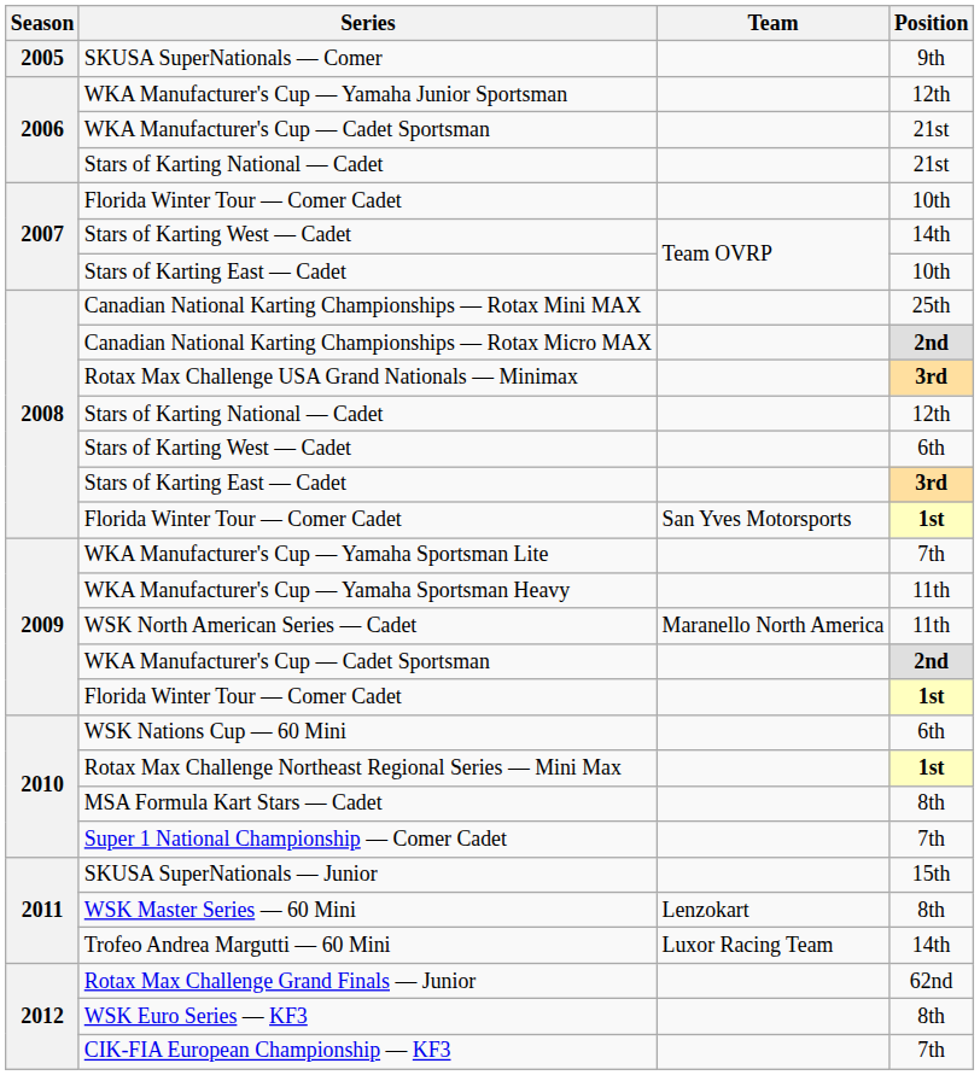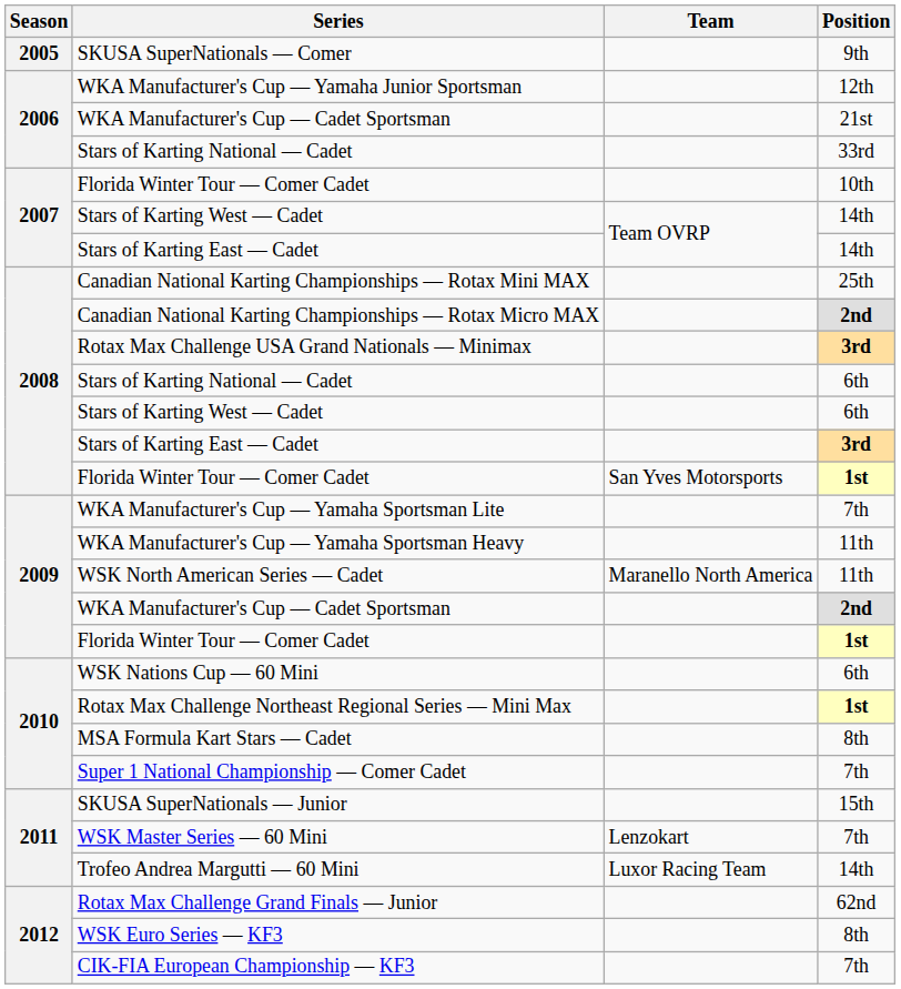 <table class="wikitable" style="font-size: 85%; text-align:center">
 <tr>
 <th>Season</th>
 <th>Series</th>
 <th>Team</th>
 <th>Position</th>
 </tr>
 <tr>
 <th>2005</th>
 <td align="left">SKUSA SuperNationals — Comer</td>
 <td align="left"></td>
 <td>9th</td>
 </tr>
 <tr>
 <th rowspan="3">2006</th>
 <td align="left">WKA Manufacturer's Cup — Yamaha Junior Sportsman</td>
 <td align="left"></td>
 <td>12th</td>
 </tr>
 <tr>
 <td align="left">WKA Manufacturer's Cup — Cadet Sportsman</td>
 <td align="left"></td>
 <td>21st</td>
 </tr>
 <tr>
 <td align="left">Stars of Karting National — Cadet</td>
 <td align="left"></td>
-<td>21st</td>
+<td>33rd</td>
 </tr>
 <tr>
 <th rowspan="3">2007</th>
 <td align="left">Florida Winter Tour — Comer Cadet</td>
 <td align="left"></td>
 <td>10th</td>
 </tr>
 <tr>
 <td align="left">Stars of Karting West — Cadet</td>
 <td rowspan="2" align="left">Team OVRP</td>
 <td>14th</td>
 </tr>
 <tr>
 <td align="left">Stars of Karting East — Cadet</td>
-<td>10th</td>
+<td>14th</td>
 </tr>
 <tr>
 <th rowspan="7">2008</th>
 <td align="left">Canadian National Karting Championships — Rotax Mini MAX</td>
 <td align="left"></td>
 <td>25th</td>
 </tr>
 <tr>
 <td align="left">Canadian National Karting Championships — Rotax Micro MAX</td>
 <td align="left"></td>
 <td style="background:#DFDFDF;"><strong>2nd</strong></td>
 </tr>
 <tr>
 <td align="left">Rotax Max Challenge USA Grand Nationals — Minimax</td>
 <td align="left"></td>
 <td style="background:#FFDF9F;"><strong>3rd</strong></td>
 </tr>
 <tr>
 <td align="left">Stars of Karting National — Cadet</td>
 <td align="left"></td>
-<td>12th</td>
+<td>6th</td>
 </tr>
 <tr>
 <td align="left">Stars of Karting West — Cadet</td>
 <td align="left"></td>
 <td>6th</td>
 </tr>
 <tr>
 <td align="left">Stars of Karting East — Cadet</td>
 <td align="left"></td>
 <td style="background:#FFDF9F;"><strong>3rd</strong></td>
 </tr>
 <tr>
 <td align="left">Florida Winter Tour — Comer Cadet</td>
 <td align="left">San Yves Motorsports</td>
 <td style="background:#FFFFBF;"><strong>1st</strong></td>
 </tr>
 <tr>
 <th rowspan="5">2009</th>
 <td align="left">WKA Manufacturer's Cup — Yamaha Sportsman Lite</td>
 <td align="left"></td>
 <td>7th</td>
 </tr>
 <tr>
 <td align="left">WKA Manufacturer's Cup — Yamaha Sportsman Heavy</td>
 <td align="left"></td>
 <td>11th</td>
 </tr>
 <tr>
 <td align="left">WSK North American Series — Cadet</td>
 <td>Maranello North America</td>
 <td>11th</td>
 </tr>
 <tr>
 <td align="left">WKA Manufacturer's Cup — Cadet Sportsman</td>
 <td></td>
 <td style="background:#DFDFDF;"><strong>2nd</strong></td>
 </tr>
 <tr>
 <td align="left">Florida Winter Tour — Comer Cadet</td>
 <td></td>
 <td style="background:#FFFFBF;"><strong>1st</strong></td>
 </tr>
 <tr>
 <th rowspan="4">2010</th>
 <td align="left">WSK Nations Cup — 60 Mini</td>
 <td></td>
 <td>6th</td>
 </tr>
 <tr>
 <td align="left">Rotax Max Challenge Northeast Regional Series — Mini Max</td>
 <td></td>
 <td style="background:#FFFFBF;"><strong>1st</strong></td>
 </tr>
 <tr>
 <td align="left">MSA Formula Kart Stars — Cadet</td>
 <td align="left"></td>
 <td>8th</td>
 </tr>
 <tr>
 <td align="left"><a href='#'>Super 1 National Championship</a> — Comer Cadet</td>
 <td></td>
 <td>7th</td>
 </tr>
 <tr>
 <th rowspan="3">2011</th>
 <td align="left">SKUSA SuperNationals — Junior</td>
 <td></td>
 <td>15th</td>
 </tr>
 <tr>
 <td align="left"><a href='#'>WSK Master Series</a> — 60 Mini</td>
 <td align="left">Lenzokart</td>
-<td>8th</td>
+<td>7th</td>
 </tr>
 <tr>
 <td align="left">Trofeo Andrea Margutti — 60 Mini</td>
 <td align="left">Luxor Racing Team</td>
 <td>14th</td>
 </tr>
 <tr>
 <th rowspan="3">2012</th>
 <td align="left"><a href='#'>Rotax Max Challenge Grand Finals</a> — Junior</td>
 <td></td>
 <td>62nd</td>
 </tr>
 <tr>
 <td align="left"><a href='#'>WSK Euro Series</a> — <a href='#'>KF3</a></td>
 <td></td>
 <td>8th</td>
 </tr>
 <tr>
 <td align="left"><a href='#'>CIK-FIA European Championship</a> — <a href='#'>KF3</a></td>
 <td></td>
 <td>7th</td>
 </tr>
 </table>
